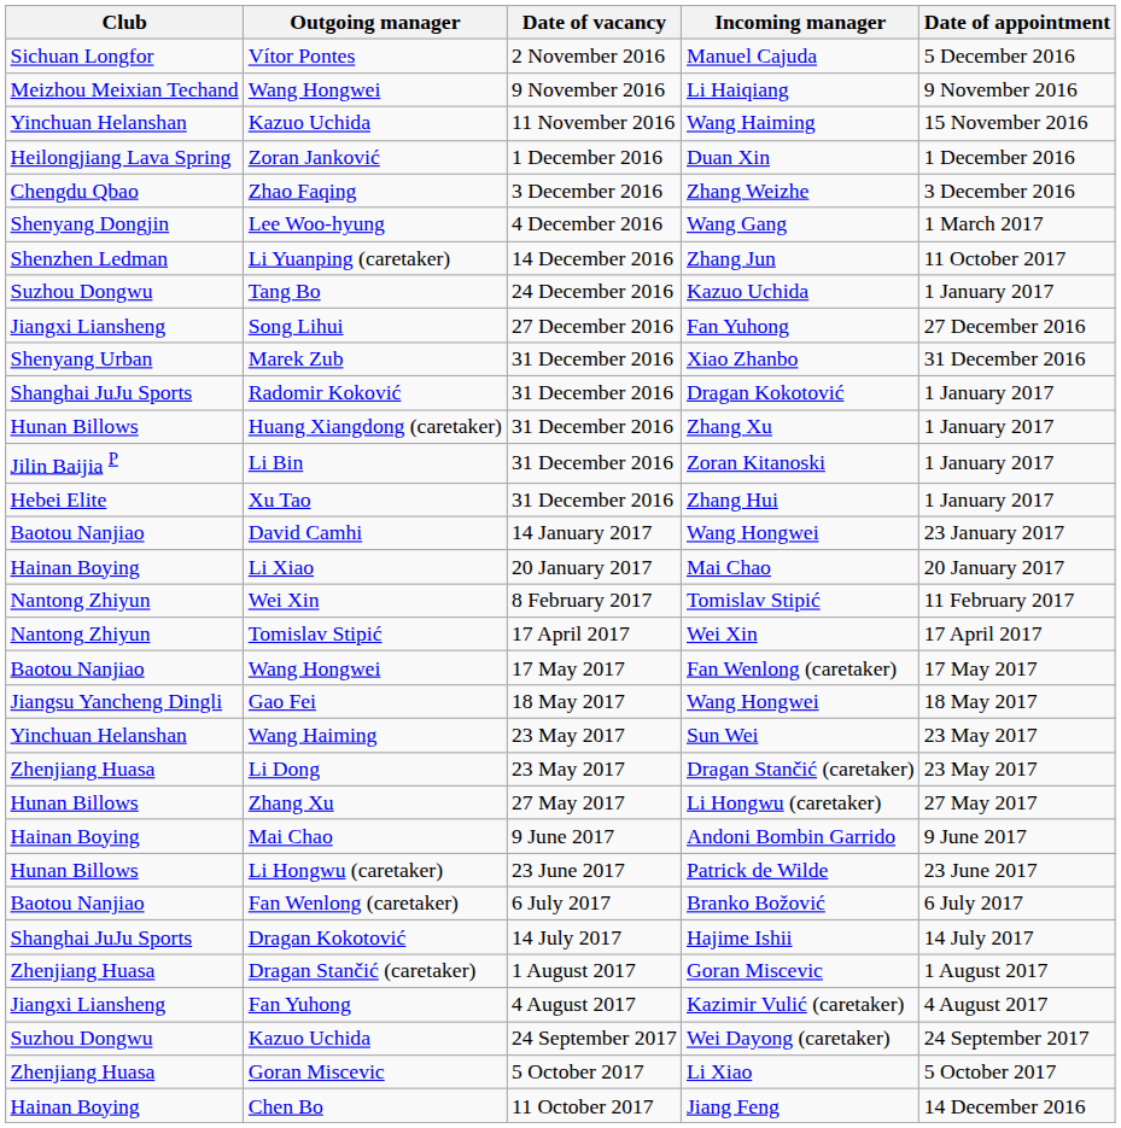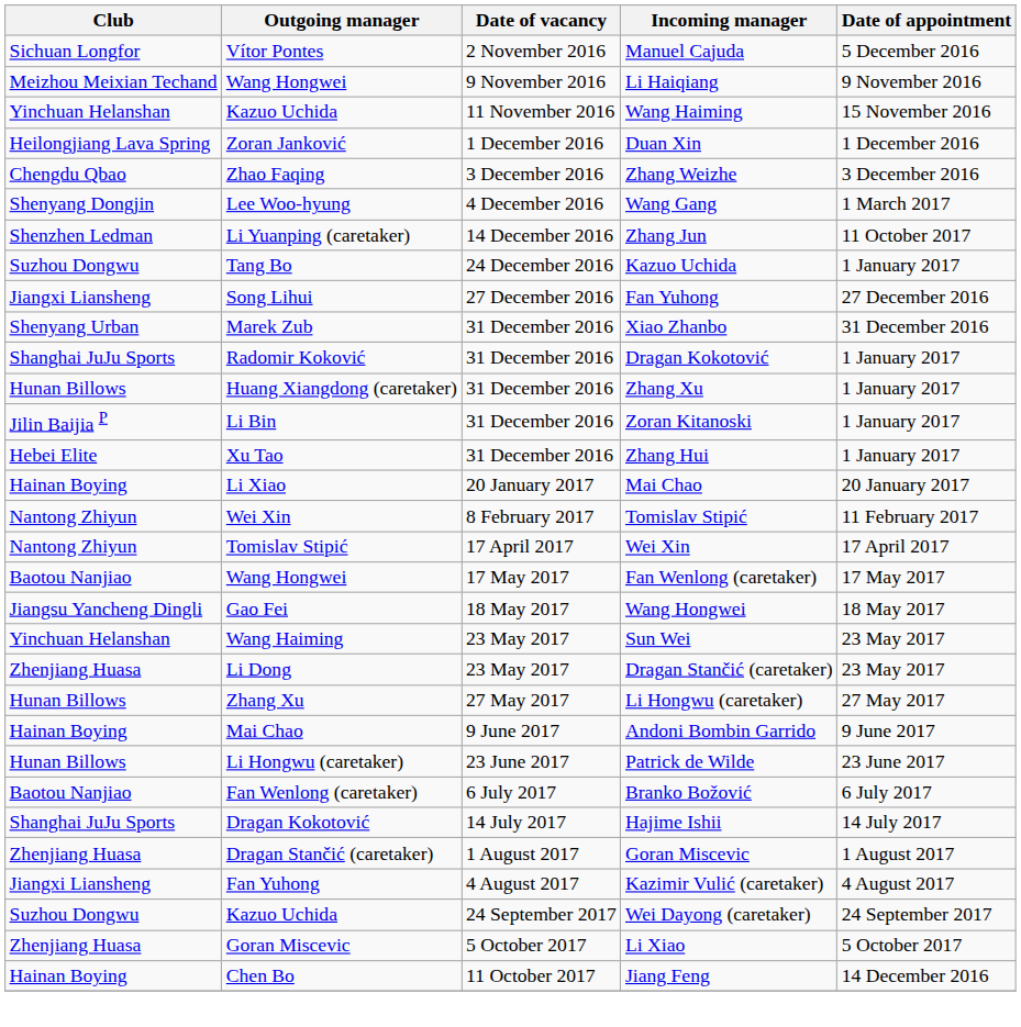 <table class="wikitable">
 <tr>
 <th>Club</th>
 <th>Outgoing manager</th>
 <th>Date of vacancy</th>
 <th>Incoming manager</th>
 <th>Date of appointment</th>
 </tr>
 <tr>
 <td><a href='#'>Sichuan Longfor</a></td>
 <td> <a href='#'>Vítor Pontes</a></td>
 <td>2 November 2016 </td>
 <td> <a href='#'>Manuel Cajuda</a></td>
 <td>5 December 2016 </td>
 </tr>
 <tr>
 <td><a href='#'>Meizhou Meixian Techand</a></td>
 <td> <a href='#'>Wang Hongwei</a></td>
 <td>9 November 2016</td>
 <td> <a href='#'>Li Haiqiang</a></td>
 <td>9 November 2016 </td>
 </tr>
 <tr>
 <td><a href='#'>Yinchuan Helanshan</a></td>
 <td> <a href='#'>Kazuo Uchida</a></td>
 <td>11 November 2016 </td>
 <td> <a href='#'>Wang Haiming</a></td>
 <td>15 November 2016 </td>
 </tr>
 <tr>
 <td><a href='#'>Heilongjiang Lava Spring</a></td>
 <td> <a href='#'>Zoran Janković</a></td>
 <td>1 December 2016</td>
 <td> <a href='#'>Duan Xin</a></td>
 <td>1 December 2016 </td>
 </tr>
 <tr>
 <td><a href='#'>Chengdu Qbao</a></td>
 <td> <a href='#'>Zhao Faqing</a></td>
 <td>3 December 2016</td>
 <td> <a href='#'>Zhang Weizhe</a></td>
 <td>3 December 2016 </td>
 </tr>
 <tr>
 <td><a href='#'>Shenyang Dongjin</a></td>
 <td> <a href='#'>Lee Woo-hyung</a></td>
 <td>4 December 2016</td>
 <td> <a href='#'>Wang Gang</a></td>
 <td>1 March 2017</td>
 </tr>
 <tr>
 <td><a href='#'>Shenzhen Ledman</a></td>
 <td> <a href='#'>Li Yuanping</a> (caretaker)</td>
 <td>14 December 2016</td>
 <td> <a href='#'>Zhang Jun</a></td>
 <td>11 October 2017 </td>
 </tr>
 <tr>
 <td><a href='#'>Suzhou Dongwu</a></td>
 <td> <a href='#'>Tang Bo</a></td>
 <td>24 December 2016 </td>
 <td> <a href='#'>Kazuo Uchida</a></td>
 <td>1 January 2017 </td>
 </tr>
 <tr>
 <td><a href='#'>Jiangxi Liansheng</a></td>
 <td> <a href='#'>Song Lihui</a></td>
 <td>27 December 2016</td>
 <td> <a href='#'>Fan Yuhong</a></td>
 <td>27 December 2016 </td>
 </tr>
 <tr>
 <td><a href='#'>Shenyang Urban</a></td>
 <td> <a href='#'>Marek Zub</a></td>
 <td>31 December 2016</td>
 <td> <a href='#'>Xiao Zhanbo</a></td>
 <td>31 December 2016 </td>
 </tr>
 <tr>
 <td><a href='#'>Shanghai JuJu Sports</a></td>
 <td> <a href='#'>Radomir Koković</a></td>
 <td>31 December 2016</td>
 <td> <a href='#'>Dragan Kokotović</a></td>
 <td>1 January 2017</td>
 </tr>
 <tr>
 <td><a href='#'>Hunan Billows</a></td>
 <td> <a href='#'>Huang Xiangdong</a> (caretaker)</td>
 <td>31 December 2016</td>
 <td> <a href='#'>Zhang Xu</a></td>
 <td>1 January 2017</td>
 </tr>
 <tr>
 <td><a href='#'>Jilin Baijia</a> <sup><a href='#'>P</a></sup></td>
 <td> <a href='#'>Li Bin</a></td>
 <td>31 December 2016</td>
 <td> <a href='#'>Zoran Kitanoski</a></td>
 <td>1 January 2017</td>
 </tr>
 <tr>
 <td><a href='#'>Hebei Elite</a></td>
 <td> <a href='#'>Xu Tao</a></td>
 <td>31 December 2016</td>
 <td> <a href='#'>Zhang Hui</a></td>
 <td>1 January 2017</td>
-</tr>
-<tr>
-<td><a href='#'>Baotou Nanjiao</a></td>
-<td> <a href='#'>David Camhi</a></td>
-<td>14 January 2017 </td>
-<td> <a href='#'>Wang Hongwei</a></td>
-<td>23 January 2017 </td>
 </tr>
 <tr>
 <td><a href='#'>Hainan Boying</a></td>
 <td> <a href='#'>Li Xiao</a></td>
 <td>20 January 2017</td>
 <td> <a href='#'>Mai Chao</a></td>
 <td>20 January 2017 </td>
 </tr>
 <tr>
 <td><a href='#'>Nantong Zhiyun</a></td>
 <td> <a href='#'>Wei Xin</a></td>
 <td>8 February 2017 </td>
 <td> <a href='#'>Tomislav Stipić</a></td>
 <td>11 February 2017 </td>
 </tr>
 <tr>
 <td><a href='#'>Nantong Zhiyun</a></td>
 <td> <a href='#'>Tomislav Stipić</a></td>
 <td>17 April 2017 </td>
 <td> <a href='#'>Wei Xin</a></td>
 <td>17 April 2017 </td>
 </tr>
 <tr>
 <td><a href='#'>Baotou Nanjiao</a></td>
 <td> <a href='#'>Wang Hongwei</a></td>
 <td>17 May 2017 </td>
 <td> <a href='#'>Fan Wenlong</a> (caretaker)</td>
 <td>17 May 2017</td>
 </tr>
 <tr>
 <td><a href='#'>Jiangsu Yancheng Dingli</a></td>
 <td> <a href='#'>Gao Fei</a></td>
 <td>18 May 2017 </td>
 <td> <a href='#'>Wang Hongwei</a></td>
 <td>18 May 2017</td>
 </tr>
 <tr>
 <td><a href='#'>Yinchuan Helanshan</a></td>
 <td> <a href='#'>Wang Haiming</a></td>
 <td>23 May 2017</td>
 <td> <a href='#'>Sun Wei</a></td>
 <td>23 May 2017 </td>
 </tr>
 <tr>
 <td><a href='#'>Zhenjiang Huasa</a></td>
 <td> <a href='#'>Li Dong</a></td>
 <td>23 May 2017 </td>
 <td> <a href='#'>Dragan Stančić</a> (caretaker)</td>
 <td>23 May 2017</td>
 </tr>
 <tr>
 <td><a href='#'>Hunan Billows</a></td>
 <td> <a href='#'>Zhang Xu</a></td>
 <td>27 May 2017</td>
 <td> <a href='#'>Li Hongwu</a> (caretaker)</td>
 <td>27 May 2017 </td>
 </tr>
 <tr>
 <td><a href='#'>Hainan Boying</a></td>
 <td> <a href='#'>Mai Chao</a></td>
 <td>9 June 2017</td>
 <td> <a href='#'>Andoni Bombin Garrido</a></td>
 <td>9 June 2017</td>
 </tr>
 <tr>
 <td><a href='#'>Hunan Billows</a></td>
 <td> <a href='#'>Li Hongwu</a> (caretaker)</td>
 <td>23 June 2017</td>
 <td> <a href='#'>Patrick de Wilde</a></td>
 <td>23 June 2017 </td>
 </tr>
 <tr>
 <td><a href='#'>Baotou Nanjiao</a></td>
 <td> <a href='#'>Fan Wenlong</a> (caretaker)</td>
 <td>6 July 2017</td>
 <td> <a href='#'>Branko Božović</a></td>
 <td>6 July 2017 </td>
 </tr>
 <tr>
 <td><a href='#'>Shanghai JuJu Sports</a></td>
 <td> <a href='#'>Dragan Kokotović</a></td>
 <td>14 July 2017</td>
 <td> <a href='#'>Hajime Ishii</a></td>
 <td>14 July 2017</td>
 </tr>
 <tr>
 <td><a href='#'>Zhenjiang Huasa</a></td>
 <td> <a href='#'>Dragan Stančić</a> (caretaker)</td>
 <td>1 August 2017</td>
 <td> <a href='#'>Goran Miscevic</a></td>
 <td>1 August 2017</td>
 </tr>
 <tr>
 <td><a href='#'>Jiangxi Liansheng</a></td>
 <td> <a href='#'>Fan Yuhong</a></td>
 <td>4 August 2017</td>
 <td> <a href='#'>Kazimir Vulić</a> (caretaker)</td>
 <td>4 August 2017 </td>
 </tr>
 <tr>
 <td><a href='#'>Suzhou Dongwu</a></td>
 <td> <a href='#'>Kazuo Uchida</a></td>
 <td>24 September 2017</td>
 <td> <a href='#'>Wei Dayong</a> (caretaker)</td>
 <td>24 September 2017 </td>
 </tr>
 <tr>
 <td><a href='#'>Zhenjiang Huasa</a></td>
 <td> <a href='#'>Goran Miscevic</a></td>
 <td>5 October 2017</td>
 <td> <a href='#'>Li Xiao</a></td>
 <td>5 October 2017</td>
 </tr>
 <tr>
 <td><a href='#'>Hainan Boying</a></td>
 <td> <a href='#'>Chen Bo</a></td>
 <td>11 October 2017</td>
 <td> <a href='#'>Jiang Feng</a></td>
 <td>14 December 2016 </td>
 </tr>
 <tr>
 </tr>
 </table>
